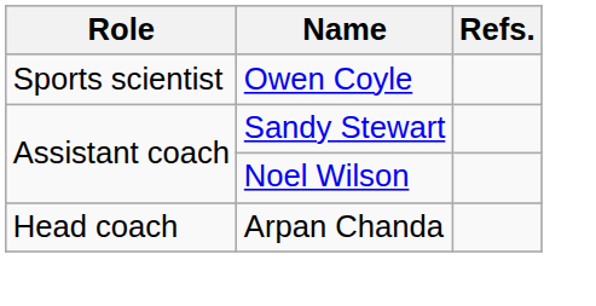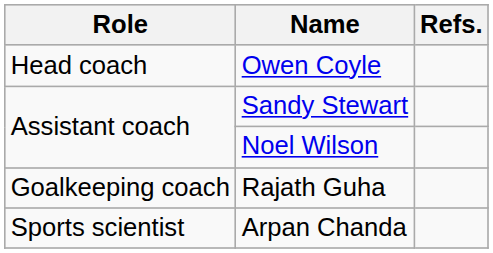 <table class="wikitable">
 <tr>
 <th colspan="1" style="background; text-align:center;">Role</th>
 <th colspan="1" style="background; text-align:center;">Name</th>
 <th colspan="1" style="background; text-align:center;">Refs.</th>
 </tr>
 <tr>
-<td>Sports scientist</td>
+<td>Head coach</td>
 <td> <a href='#'>Owen Coyle</a></td>
 <td></td>
 </tr>
 <tr>
 <td rowspan="2">Assistant coach</td>
 <td> <a href='#'>Sandy Stewart</a></td>
 <td></td>
 </tr>
 <tr>
 <td> <a href='#'>Noel Wilson</a></td>
 <td></td>
 </tr>
 <tr>
-<td>Head coach</td>
+<td>Goalkeeping coach</td>
+<td> Rajath Guha</td>
+<td></td>
+</tr>
+<tr>
+<td>Sports scientist</td>
 <td> Arpan Chanda</td>
 <td></td>
 </tr>
 </table>
